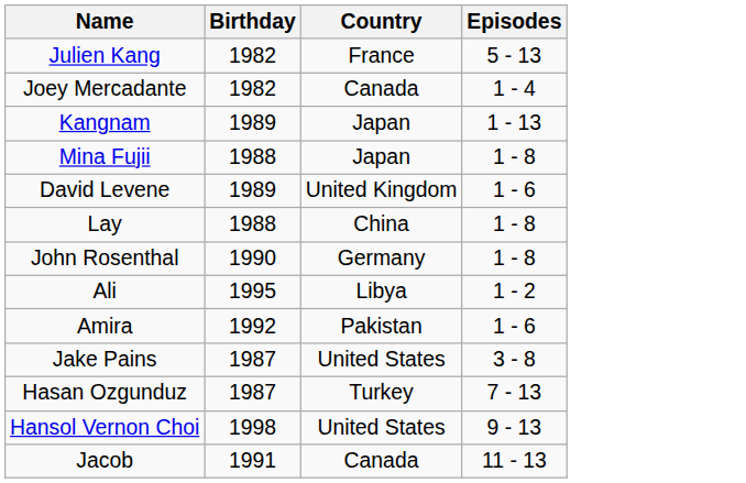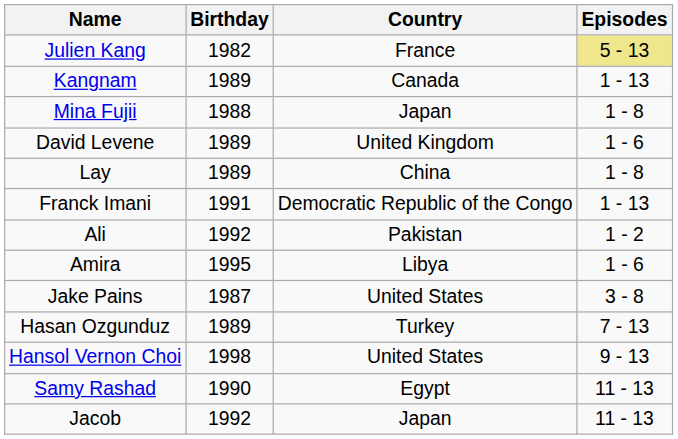 <table class="wikitable" style="font-size:100%;">
 <tr>
 <th>Name</th>
 <th>Birthday</th>
 <th>Country</th>
 <th>Episodes</th>
 </tr>
 <tr align="center">
 <td><a href='#'>Julien Kang</a></td>
 <td>1982</td>
 <td>France</td>
-<td>5 - 13</td>
-</tr>
-<tr align="center">
-<td>Joey Mercadante</td>
-<td>1982</td>
-<td>Canada</td>
-<td>1 - 4</td>
+<td style="background: khaki;">5 - 13</td>
 </tr>
 <tr align="center">
 <td><a href='#'>Kangnam</a></td>
 <td>1989</td>
-<td>Japan</td>
+<td>Canada</td>
 <td>1 - 13</td>
 </tr>
 <tr align="center">
 <td><a href='#'>Mina Fujii</a></td>
 <td>1988</td>
 <td>Japan</td>
 <td>1 - 8</td>
 </tr>
 <tr align="center">
 <td>David Levene</td>
 <td>1989</td>
 <td>United Kingdom</td>
 <td>1 - 6</td>
 </tr>
 <tr align="center">
 <td>Lay</td>
-<td>1988</td>
+<td>1989</td>
 <td>China</td>
 <td>1 - 8</td>
 </tr>
 <tr align="center">
-<td>John Rosenthal</td>
-<td>1990</td>
-<td>Germany</td>
-<td>1 - 8</td>
+<td>Franck Imani</td>
+<td>1991</td>
+<td>Democratic Republic of the Congo</td>
+<td>1 - 13</td>
 </tr>
 <tr align="center">
 <td>Ali</td>
-<td>1995</td>
-<td>Libya</td>
+<td>1992</td>
+<td>Pakistan</td>
 <td>1 - 2</td>
 </tr>
 <tr align="center">
 <td>Amira</td>
-<td>1992</td>
-<td>Pakistan</td>
+<td>1995</td>
+<td>Libya</td>
 <td>1 - 6</td>
 </tr>
 <tr align="center">
 <td>Jake Pains</td>
 <td>1987</td>
 <td>United States</td>
 <td>3 - 8</td>
 </tr>
 <tr align="center">
 <td>Hasan Ozgunduz</td>
-<td>1987</td>
+<td>1989</td>
 <td>Turkey</td>
 <td>7 - 13</td>
 </tr>
 <tr align="center">
 <td><a href='#'>Hansol Vernon Choi</a></td>
 <td>1998</td>
 <td>United States</td>
 <td>9 - 13</td>
 </tr>
 <tr align="center">
+<td><a href='#'>Samy Rashad</a></td>
+<td>1990</td>
+<td>Egypt</td>
+<td>11 - 13</td>
+</tr>
+<tr align="center">
 <td>Jacob</td>
-<td>1991</td>
-<td>Canada</td>
+<td>1992</td>
+<td>Japan</td>
 <td>11 - 13</td>
 </tr>
 </table>
